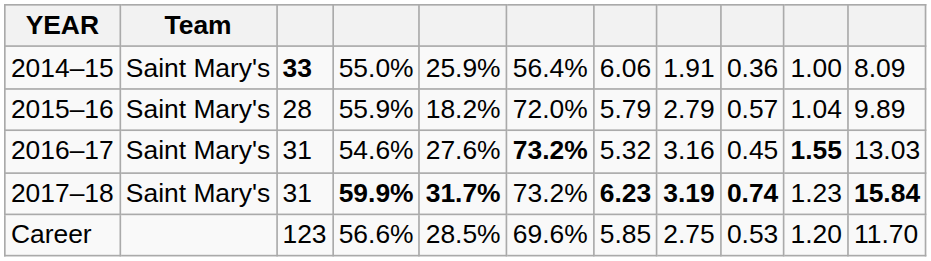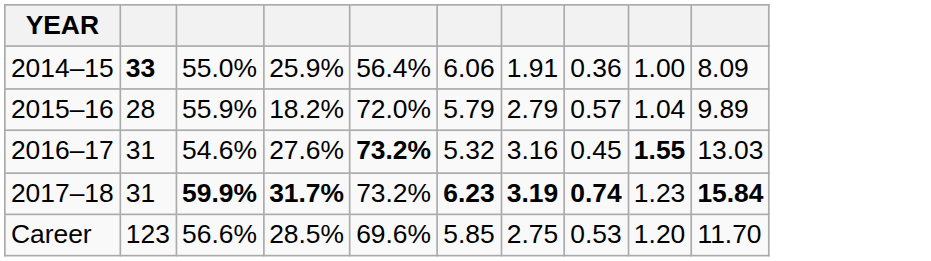 <table class="wikitable">
 <tr>
 <th>YEAR</th>
-<th>Team</th>
 <th scope="col"></th>
 <th scope="col"></th>
 <th scope="col"></th>
 <th scope="col"></th>
 <th scope="col"></th>
 <th scope="col"></th>
 <th scope="col"></th>
 <th scope="col"></th>
 <th scope="col"></th>
 </tr>
 <tr>
 <td>2014–15</td>
-<td>Saint Mary's</td>
 <td><strong>33</strong></td>
 <td>55.0%</td>
 <td>25.9%</td>
 <td>56.4%</td>
 <td>6.06</td>
 <td>1.91</td>
 <td>0.36</td>
 <td>1.00</td>
 <td>8.09</td>
 </tr>
 <tr>
 <td>2015–16</td>
-<td>Saint Mary's</td>
 <td>28</td>
 <td>55.9%</td>
 <td>18.2%</td>
 <td>72.0%</td>
 <td>5.79</td>
 <td>2.79</td>
 <td>0.57</td>
 <td>1.04</td>
 <td>9.89</td>
 </tr>
 <tr>
 <td>2016–17</td>
-<td>Saint Mary's</td>
 <td>31</td>
 <td>54.6%</td>
 <td>27.6%</td>
 <td><strong>73.2%</strong></td>
 <td>5.32</td>
 <td>3.16</td>
 <td>0.45</td>
 <td><strong>1.55</strong></td>
 <td>13.03</td>
 </tr>
 <tr>
 <td>2017–18</td>
-<td>Saint Mary's</td>
 <td>31</td>
 <td><strong>59.9%</strong></td>
 <td><strong>31.7%</strong></td>
 <td>73.2%</td>
 <td><strong>6.23</strong></td>
 <td><strong>3.19</strong></td>
 <td><strong>0.74</strong></td>
 <td>1.23</td>
 <td><strong>15.84</strong></td>
 </tr>
 <tr>
 <td>Career</td>
-<td></td>
 <td>123</td>
 <td>56.6%</td>
 <td>28.5%</td>
 <td>69.6%</td>
 <td>5.85</td>
 <td>2.75</td>
 <td>0.53</td>
 <td>1.20</td>
 <td>11.70</td>
 </tr>
 </table>
